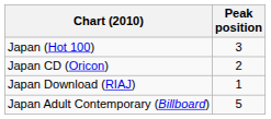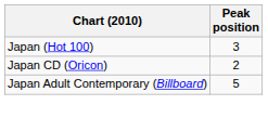 <table class="wikitable sortable plainrowheaders">
 <tr>
 <th scope="col">Chart (2010)</th>
 <th scope="col">Peak<br>position</th>
 </tr>
 <tr>
 <td>Japan (<a href='#'>Hot 100</a>)</td>
 <td style="text-align:center;">3</td>
 </tr>
 <tr>
 <td>Japan CD (<a href='#'>Oricon</a>)</td>
 <td style="text-align:center;">2</td>
 </tr>
 <tr>
-<td>Japan Download (<a href='#'>RIAJ</a>)</td>
-<td style="text-align:center;">1</td>
-</tr>
-<tr>
 <td>Japan Adult Contemporary (<a href='#'><em>Billboard</em></a>)</td>
 <td style="text-align:center;">5</td>
 </tr>
 </table>
